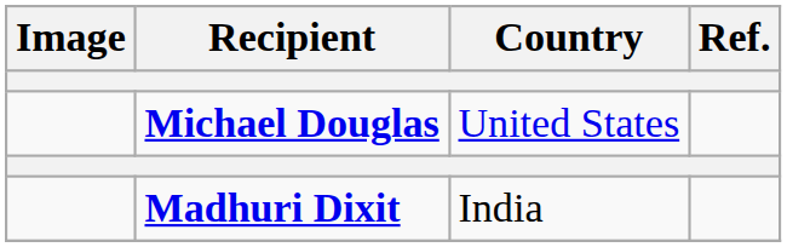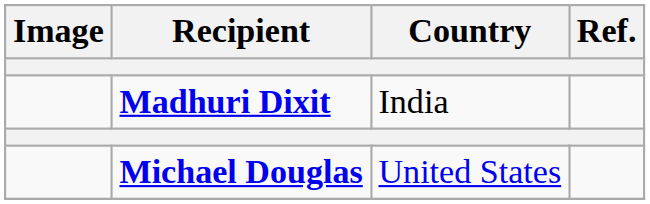 <table class="wikitable">
 <tr>
 <th>Image</th>
 <th>Recipient</th>
 <th>Country</th>
 <th>Ref.</th>
 </tr>
 <tr>
 <th colspan =4></th>
 </tr>
 <tr>
 <td></td>
-<td><strong><a href='#'>Michael Douglas</a></strong></td>
-<td><a href='#'>United States</a></td>
+<td><strong><a href='#'>Madhuri Dixit</a></strong></td>
+<td>India</td>
 <td></td>
 </tr>
 <tr>
 <th colspan =4></th>
 </tr>
 <tr>
 <td></td>
-<td><strong><a href='#'>Madhuri Dixit</a></strong></td>
-<td>India</td>
+<td><strong><a href='#'>Michael Douglas</a></strong></td>
+<td><a href='#'>United States</a></td>
 <td></td>
 </tr>
 <tr>
 </tr>
 </table>
